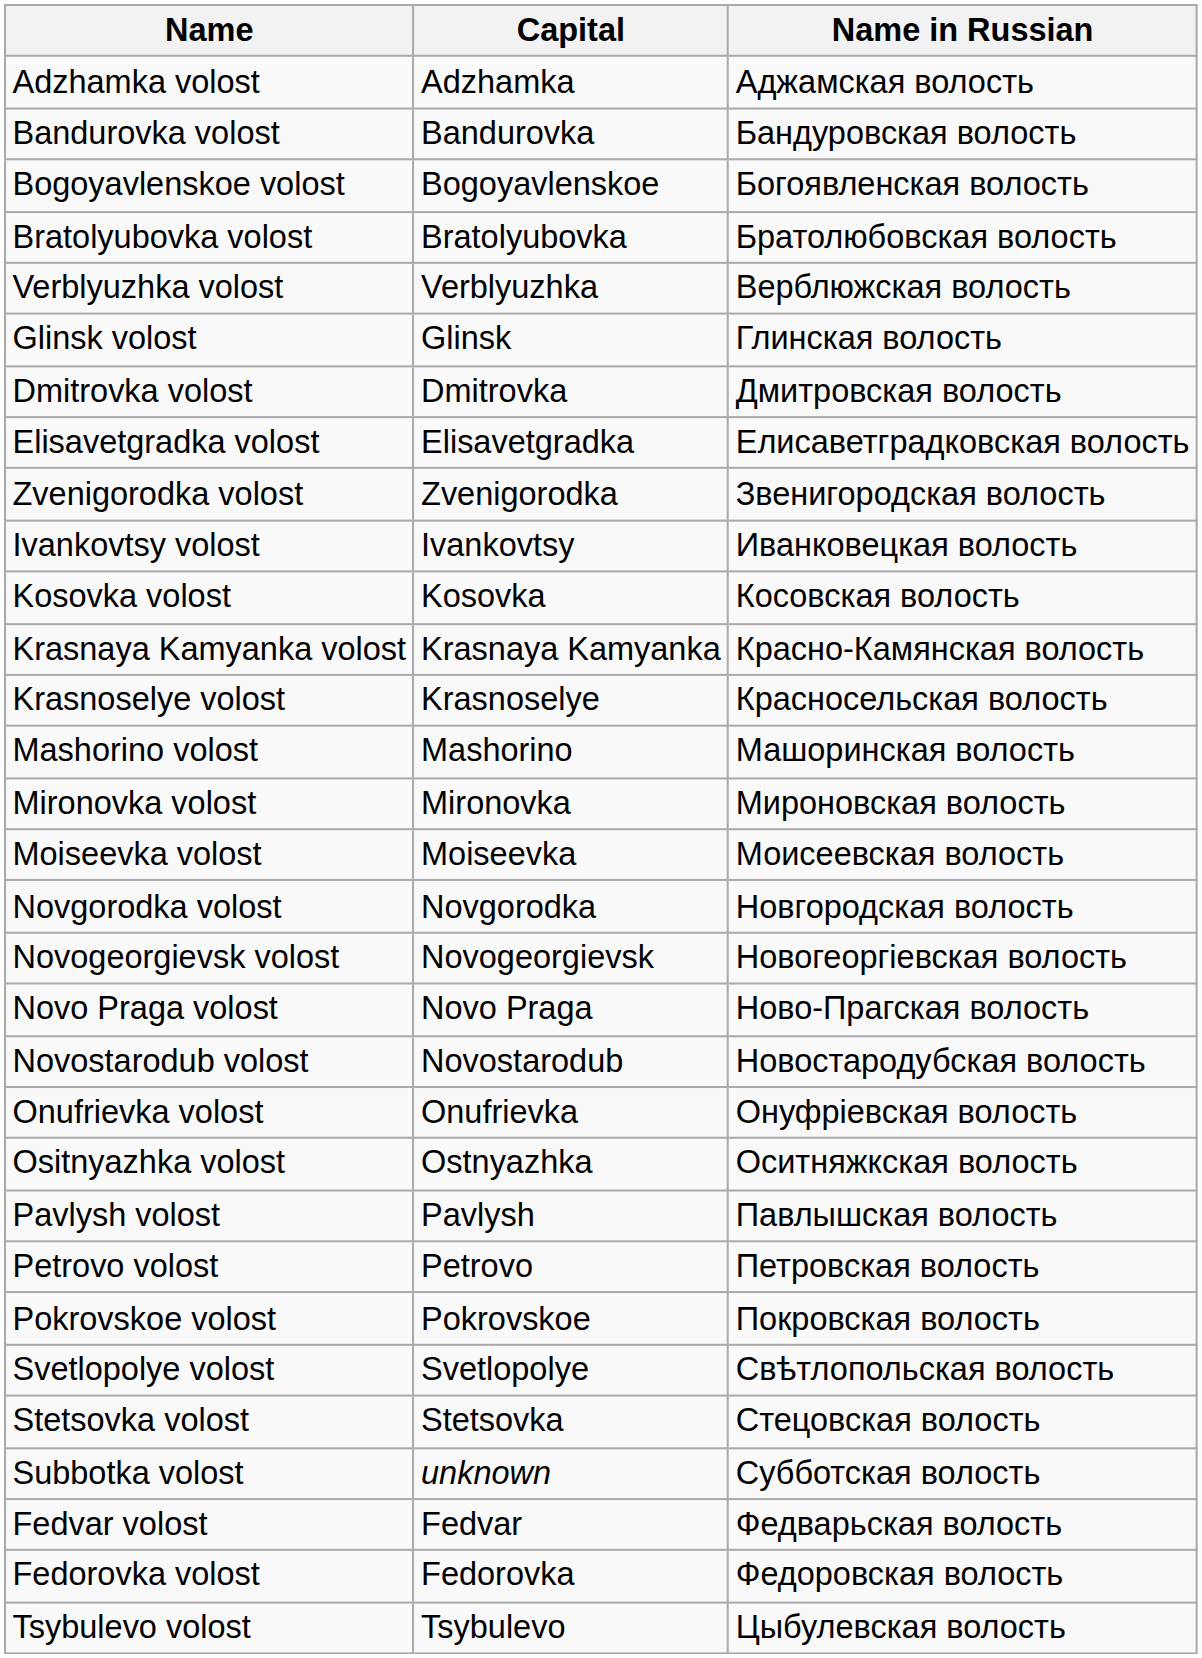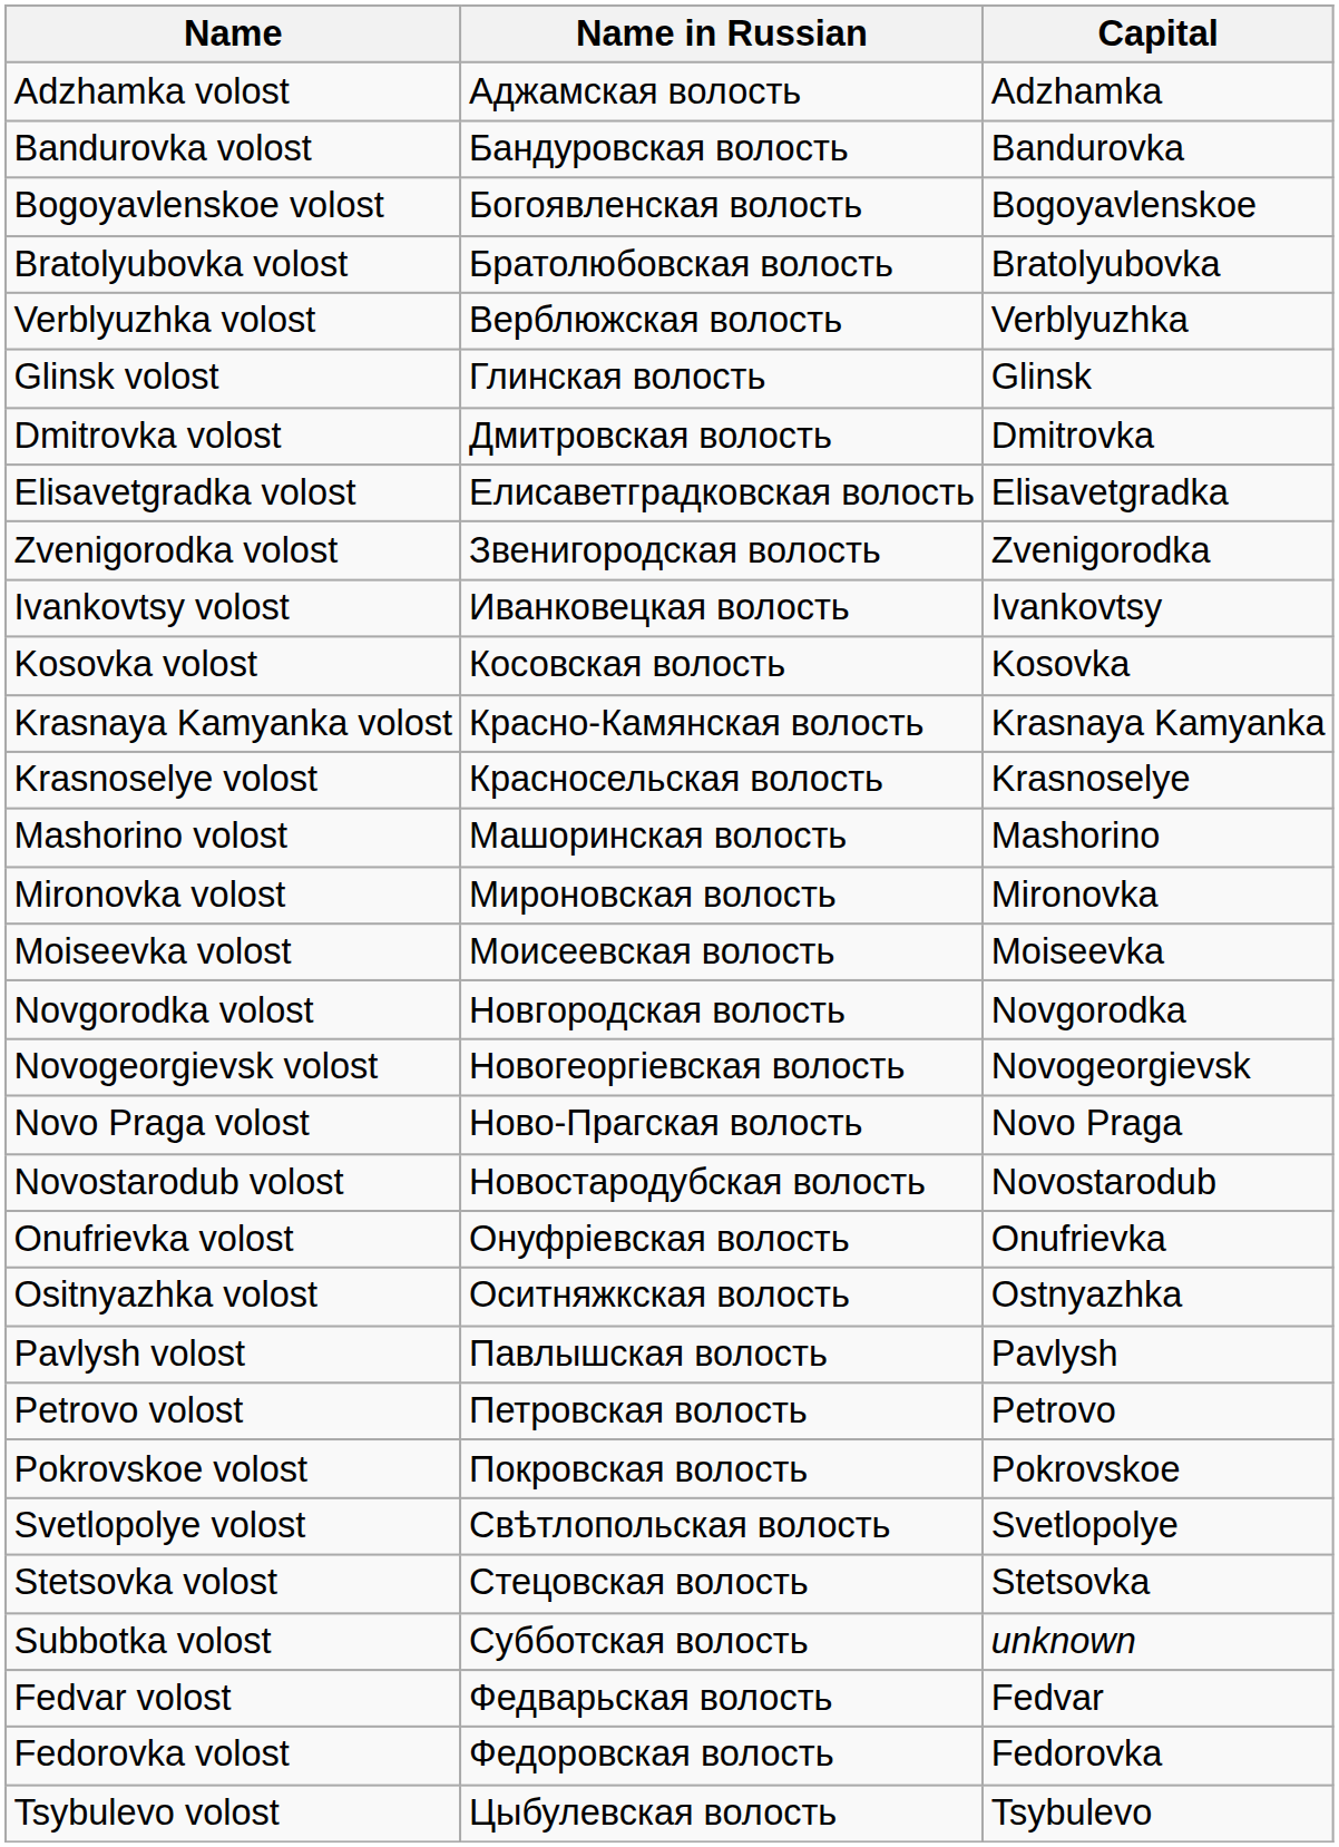 <table class="wikitable sortable">
 <tr>
 <th>Name</th>
+<th>Name in Russian</th>
 <th>Capital</th>
-<th>Name in Russian</th>
 </tr>
 <tr>
 <td>Adzhamka volost</td>
+<td>Аджамская волость</td>
 <td>Adzhamka</td>
-<td>Аджамская волость</td>
 </tr>
 <tr>
 <td>Bandurovka volost</td>
+<td>Бандуровская волость</td>
 <td>Bandurovka</td>
-<td>Бандуровская волость</td>
 </tr>
 <tr>
 <td>Bogoyavlenskoe volost</td>
+<td>Богоявленская волость</td>
 <td>Bogoyavlenskoe</td>
-<td>Богоявленская волость</td>
 </tr>
 <tr>
 <td>Bratolyubovka volost</td>
+<td>Братолюбовская волость</td>
 <td>Bratolyubovka</td>
-<td>Братолюбовская волость</td>
 </tr>
 <tr>
 <td>Verblyuzhka volost</td>
+<td>Верблюжская волость</td>
 <td>Verblyuzhka</td>
-<td>Верблюжская волость</td>
 </tr>
 <tr>
 <td>Glinsk volost</td>
+<td>Глинская волость</td>
 <td>Glinsk</td>
-<td>Глинская волость</td>
 </tr>
 <tr>
 <td>Dmitrovka volost</td>
+<td>Дмитровская волость</td>
 <td>Dmitrovka</td>
-<td>Дмитровская волость</td>
 </tr>
 <tr>
 <td>Elisavetgradka volost</td>
+<td>Елисаветградковская волость</td>
 <td>Elisavetgradka</td>
-<td>Елисаветградковская волость</td>
 </tr>
 <tr>
 <td>Zvenigorodka volost</td>
+<td>Звенигородская волость</td>
 <td>Zvenigorodka</td>
-<td>Звенигородская волость</td>
 </tr>
 <tr>
 <td>Ivankovtsy volost</td>
+<td>Иванковецкая волость</td>
 <td>Ivankovtsy</td>
-<td>Иванковецкая волость</td>
 </tr>
 <tr>
 <td>Kosovka volost</td>
+<td>Косовская волость</td>
 <td>Kosovka</td>
-<td>Косовская волость</td>
 </tr>
 <tr>
 <td>Krasnaya Kamyanka volost</td>
+<td>Красно-Камянская волость</td>
 <td>Krasnaya Kamyanka</td>
-<td>Красно-Камянская волость</td>
 </tr>
 <tr>
 <td>Krasnoselye volost</td>
+<td>Красносельская волость</td>
 <td>Krasnoselye</td>
-<td>Красносельская волость</td>
 </tr>
 <tr>
 <td>Mashorino volost</td>
+<td>Машоринская волость</td>
 <td>Mashorino</td>
-<td>Машоринская волость</td>
 </tr>
 <tr>
 <td>Mironovka volost</td>
+<td>Мироновская волость</td>
 <td>Mironovka</td>
-<td>Мироновская волость</td>
 </tr>
 <tr>
 <td>Moiseevka volost</td>
+<td>Моисеевская волость</td>
 <td>Moiseevka</td>
-<td>Моисеевская волость</td>
 </tr>
 <tr>
 <td>Novgorodka volost</td>
+<td>Новгородская волость</td>
 <td>Novgorodka</td>
-<td>Новгородская волость</td>
 </tr>
 <tr>
 <td>Novogeorgievsk volost</td>
+<td>Новогеоргіевская волость</td>
 <td>Novogeorgievsk</td>
-<td>Новогеоргіевская волость</td>
 </tr>
 <tr>
 <td>Novo Praga volost</td>
+<td>Ново-Прагская волость</td>
 <td>Novo Praga</td>
-<td>Ново-Прагская волость</td>
 </tr>
 <tr>
 <td>Novostarodub volost</td>
+<td>Новостародубская волость</td>
 <td>Novostarodub</td>
-<td>Новостародубская волость</td>
 </tr>
 <tr>
 <td>Onufrievka volost</td>
+<td>Онуфріевская волость</td>
 <td>Onufrievka</td>
-<td>Онуфріевская волость</td>
 </tr>
 <tr>
 <td>Ositnyazhka volost</td>
+<td>Оситняжкская волость</td>
 <td>Ostnyazhka</td>
-<td>Оситняжкская волость</td>
 </tr>
 <tr>
 <td>Pavlysh volost</td>
+<td>Павлышская волость</td>
 <td>Pavlysh</td>
-<td>Павлышская волость</td>
 </tr>
 <tr>
 <td>Petrovo volost</td>
+<td>Петровская волость</td>
 <td>Petrovo</td>
-<td>Петровская волость</td>
 </tr>
 <tr>
 <td>Pokrovskoe volost</td>
+<td>Покровская волость</td>
 <td>Pokrovskoe</td>
-<td>Покровская волость</td>
 </tr>
 <tr>
 <td>Svetlopolye volost</td>
+<td>Свѣтлопольская волость</td>
 <td>Svetlopolye</td>
-<td>Свѣтлопольская волость</td>
 </tr>
 <tr>
 <td>Stetsovka volost</td>
+<td>Стецовская волость</td>
 <td>Stetsovka</td>
-<td>Стецовская волость</td>
 </tr>
 <tr>
 <td>Subbotka volost</td>
+<td>Субботская волость</td>
 <td><em>unknown</em></td>
-<td>Субботская волость</td>
 </tr>
 <tr>
 <td>Fedvar volost</td>
+<td>Федварьская волость</td>
 <td>Fedvar</td>
-<td>Федварьская волость</td>
 </tr>
 <tr>
 <td>Fedorovka volost</td>
+<td>Федоровская волость</td>
 <td>Fedorovka</td>
-<td>Федоровская волость</td>
 </tr>
 <tr>
 <td>Tsybulevo volost</td>
+<td>Цыбулевская волость</td>
 <td>Tsybulevo</td>
-<td>Цыбулевская волость</td>
 </tr>
 </table>
